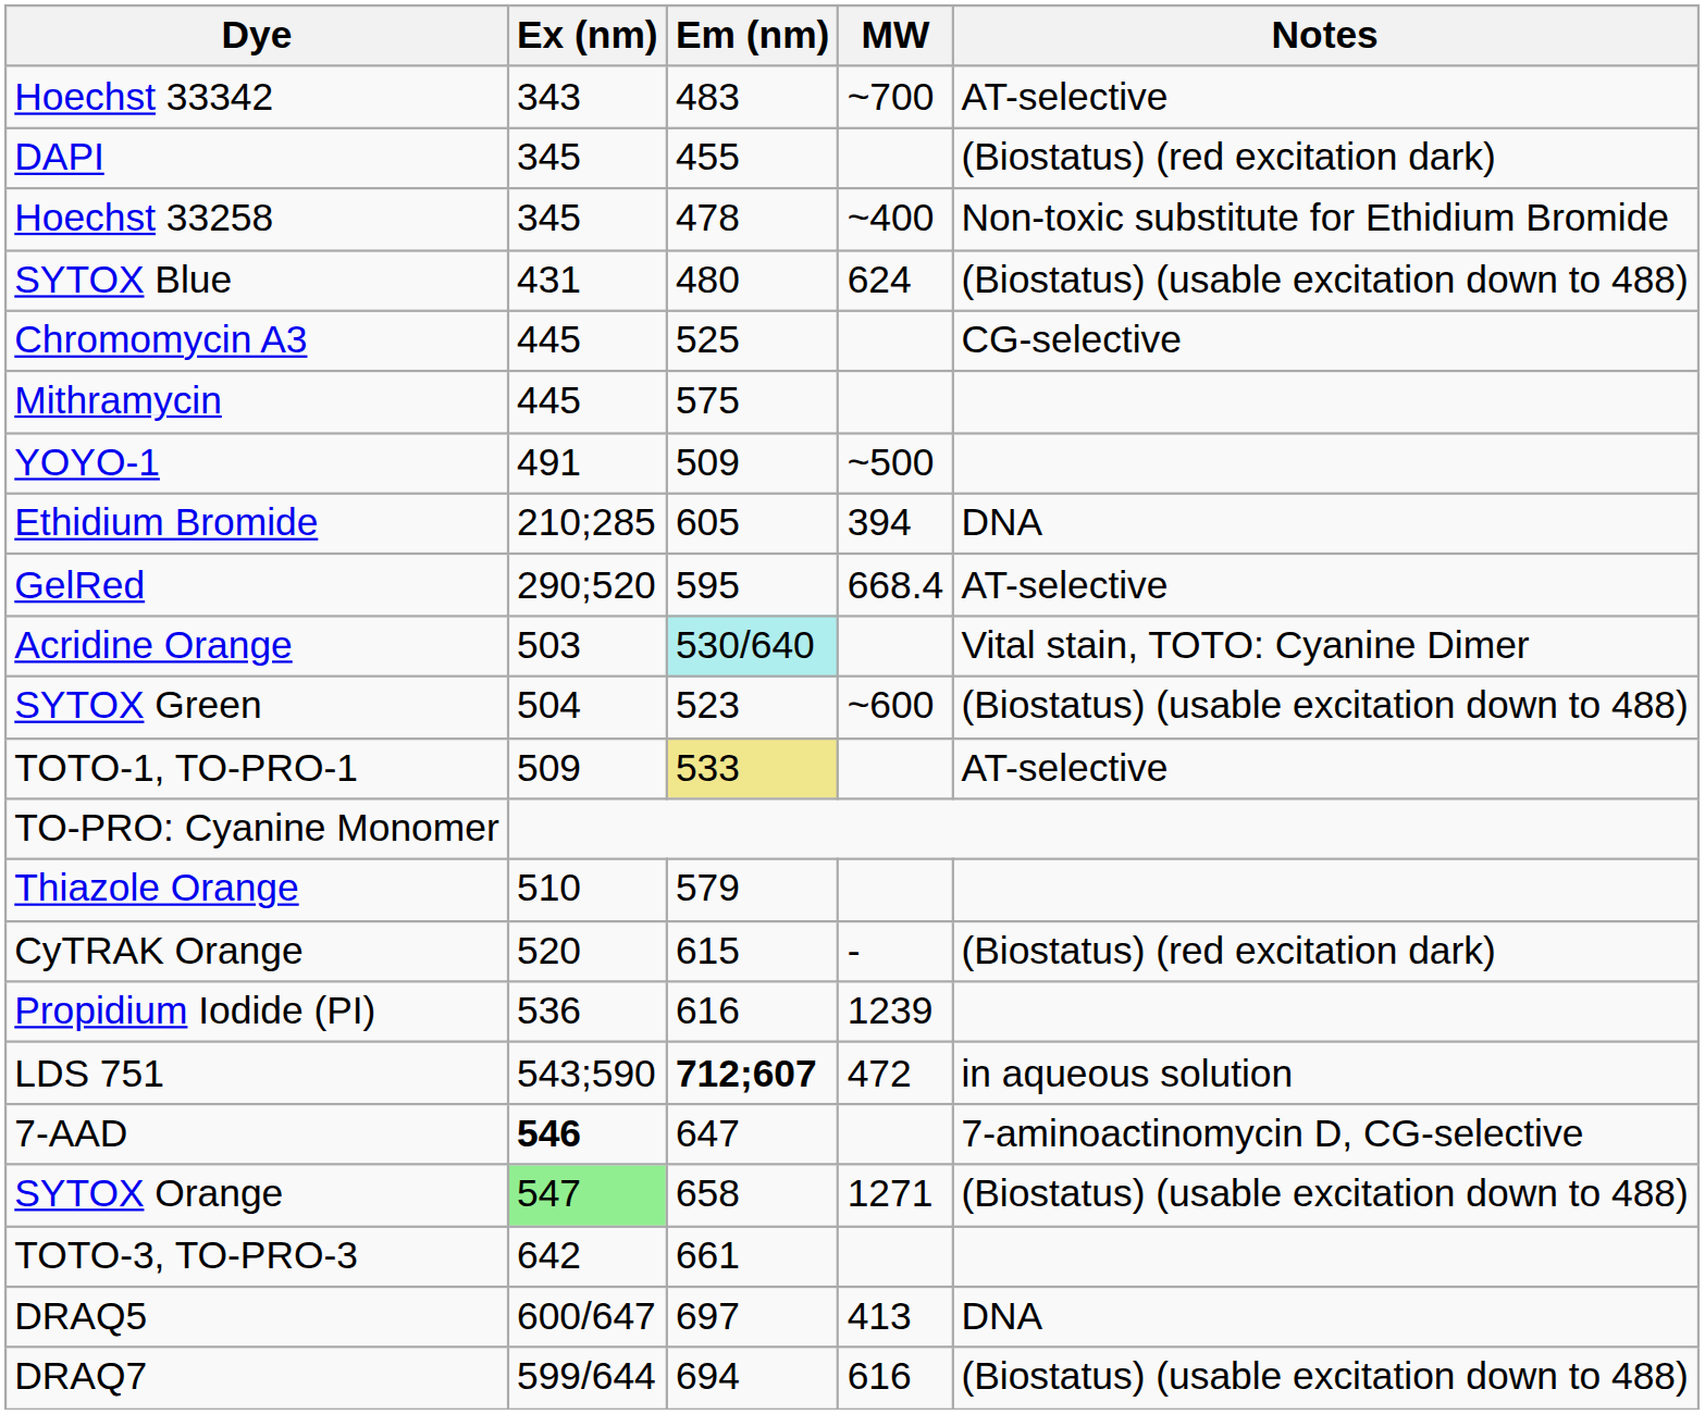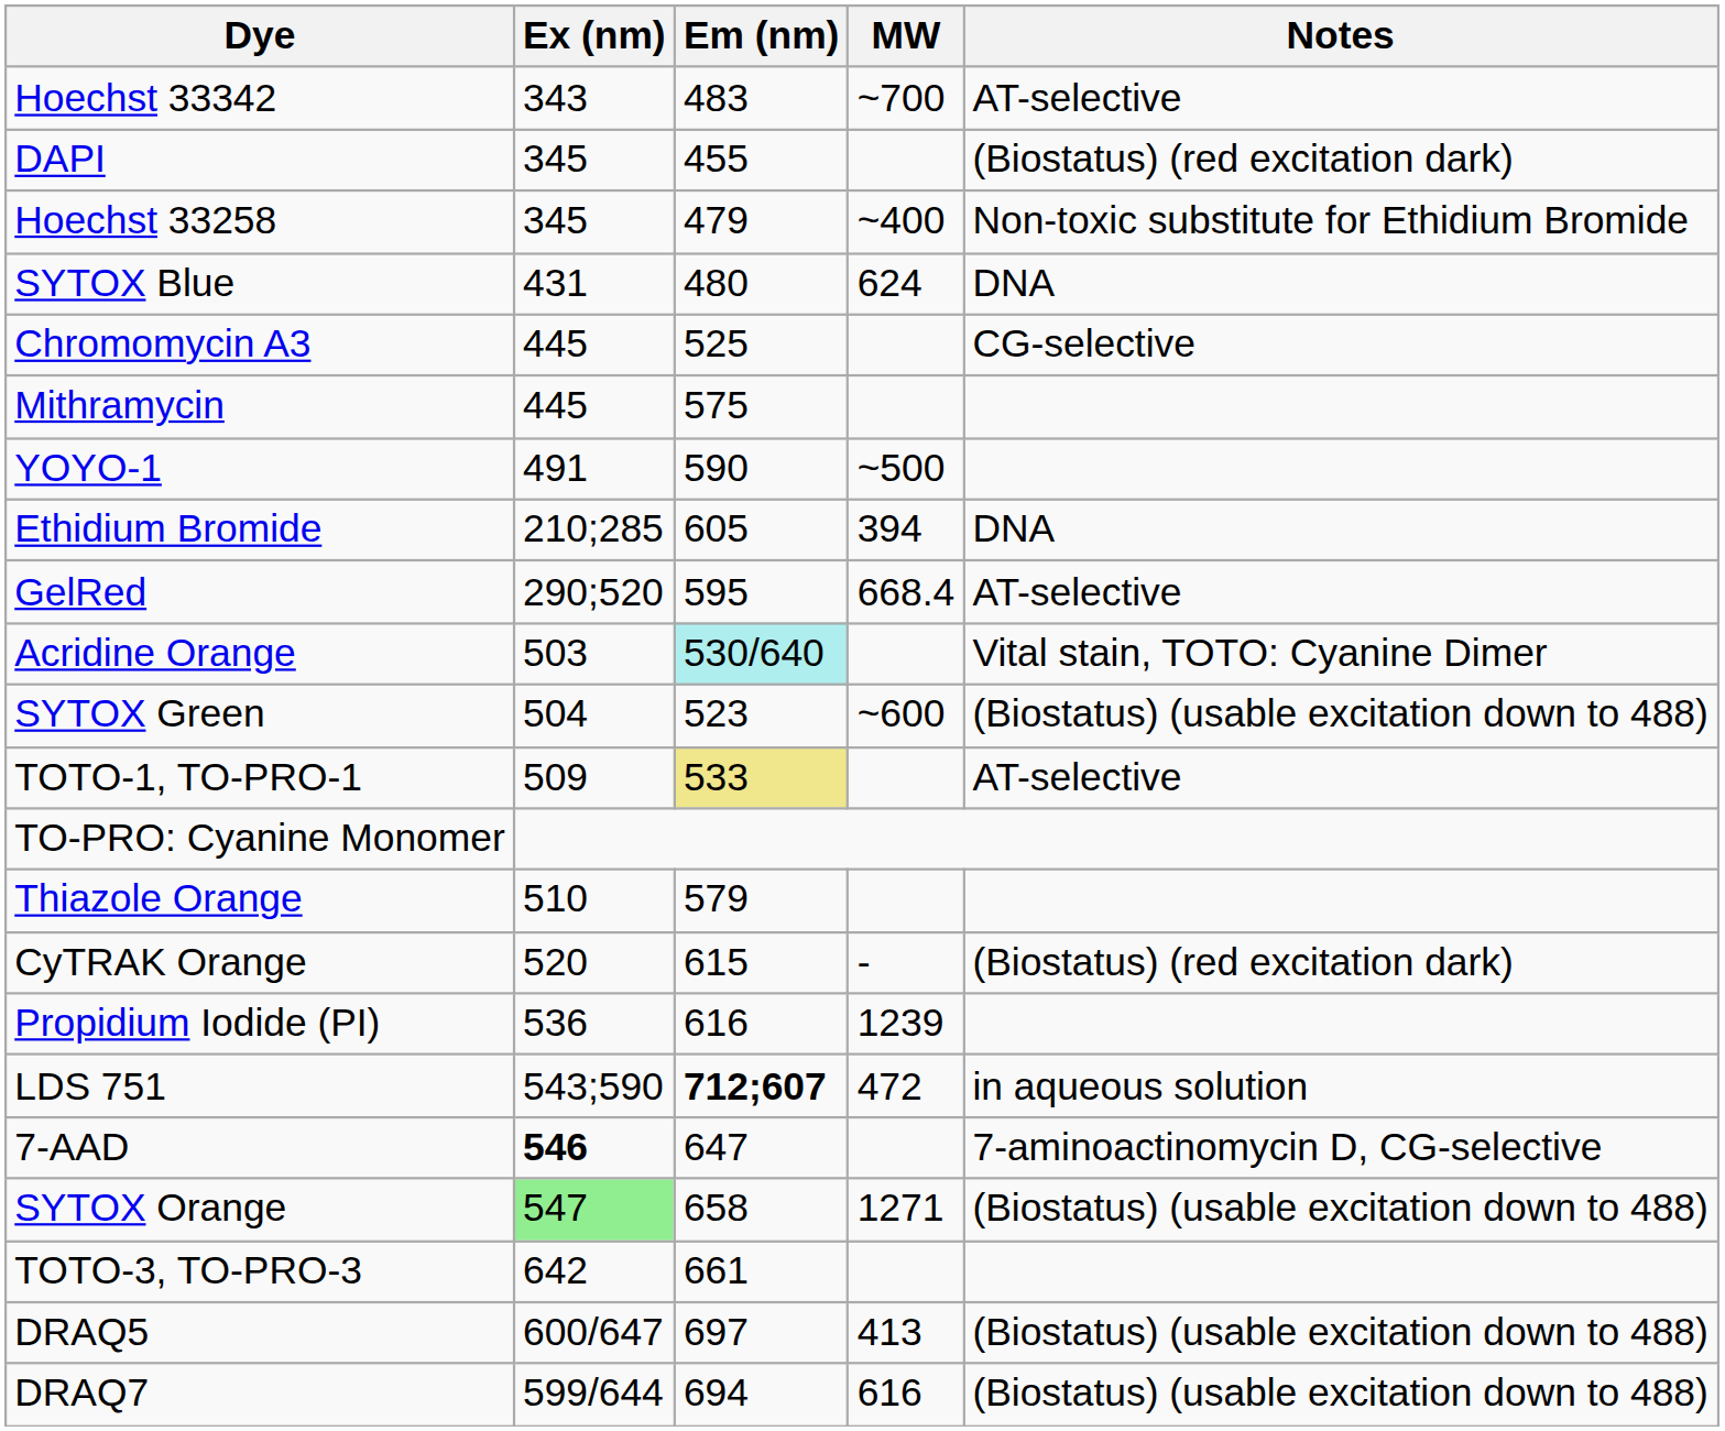 <table class="wikitable sortable">
 <tr>
 <th>Dye</th>
 <th>Ex (nm)</th>
 <th>Em (nm)</th>
 <th>MW</th>
 <th>Notes</th>
 </tr>
 <tr>
 <td><a href='#'>Hoechst</a> 33342</td>
 <td>343</td>
 <td>483</td>
 <td>~700</td>
 <td>AT-selective</td>
 </tr>
 <tr>
 <td><a href='#'>DAPI</a></td>
 <td>345</td>
 <td>455</td>
 <td></td>
 <td>(Biostatus) (red excitation dark)</td>
 </tr>
 <tr>
 <td><a href='#'>Hoechst</a> 33258</td>
 <td>345</td>
-<td>478</td>
+<td>479</td>
 <td>~400</td>
 <td>Non-toxic substitute for Ethidium Bromide</td>
 </tr>
 <tr>
 <td><a href='#'>SYTOX</a> Blue</td>
 <td>431</td>
 <td>480</td>
 <td>624</td>
-<td>(Biostatus) (usable excitation down to 488)</td>
+<td>DNA</td>
 </tr>
 <tr>
 <td><a href='#'>Chromomycin A3</a></td>
 <td>445</td>
 <td>525</td>
 <td></td>
 <td>CG-selective</td>
 </tr>
 <tr>
 <td><a href='#'>Mithramycin</a></td>
 <td>445</td>
 <td>575</td>
 <td></td>
 <td></td>
 </tr>
 <tr>
 <td><a href='#'>YOYO-1</a></td>
 <td>491</td>
-<td>509</td>
+<td>590</td>
 <td>~500</td>
 <td></td>
 </tr>
 <tr>
 <td><a href='#'>Ethidium Bromide</a></td>
 <td>210;285</td>
 <td>605</td>
 <td>394</td>
 <td>DNA</td>
 </tr>
 <tr>
 <td><a href='#'>GelRed</a></td>
 <td>290;520</td>
 <td>595</td>
 <td>668.4</td>
 <td>AT-selective</td>
 </tr>
 <tr>
 <td><a href='#'>Acridine Orange</a></td>
 <td>503</td>
 <td style="background: paleturquoise;">530/640</td>
 <td></td>
 <td>Vital stain, TOTO: Cyanine Dimer</td>
 </tr>
 <tr>
 <td><a href='#'>SYTOX</a> Green</td>
 <td>504</td>
 <td>523</td>
 <td>~600</td>
 <td>(Biostatus) (usable excitation down to 488)</td>
 </tr>
 <tr>
 <td>TOTO-1, TO-PRO-1</td>
 <td>509</td>
 <td style="background: khaki;">533</td>
 <td></td>
 <td>AT-selective</td>
 </tr>
 <tr>
 <td>TO-PRO: Cyanine Monomer</td>
 </tr>
 <tr>
 <td><a href='#'>Thiazole Orange</a></td>
 <td>510</td>
 <td>579</td>
 <td></td>
 <td></td>
 </tr>
 <tr>
 <td>CyTRAK Orange</td>
 <td>520</td>
 <td>615</td>
 <td>-</td>
 <td>(Biostatus) (red excitation dark)</td>
 </tr>
 <tr>
 <td><a href='#'>Propidium</a> Iodide (PI)</td>
 <td>536</td>
 <td>616</td>
 <td>1239</td>
 <td></td>
 </tr>
 <tr>
 <td>LDS 751</td>
 <td>543;590</td>
 <td><strong>712;607</strong></td>
 <td>472</td>
 <td>in aqueous solution</td>
 </tr>
 <tr>
 <td>7-AAD</td>
 <td><strong>546</strong></td>
 <td>647</td>
 <td></td>
 <td>7-aminoactinomycin D, CG-selective</td>
 </tr>
 <tr>
 <td><a href='#'>SYTOX</a> Orange</td>
 <td style="background: lightgreen;">547</td>
 <td>658</td>
 <td>1271</td>
 <td>(Biostatus) (usable excitation down to 488)</td>
 </tr>
 <tr>
 <td>TOTO-3, TO-PRO-3</td>
 <td>642</td>
 <td>661</td>
 <td></td>
 <td></td>
 </tr>
 <tr>
 <td>DRAQ5</td>
 <td>600/647</td>
 <td>697</td>
 <td>413</td>
-<td>DNA</td>
+<td>(Biostatus) (usable excitation down to 488)</td>
 </tr>
 <tr>
 <td>DRAQ7</td>
 <td>599/644</td>
 <td>694</td>
 <td>616</td>
 <td>(Biostatus) (usable excitation down to 488)</td>
 </tr>
 </table>
